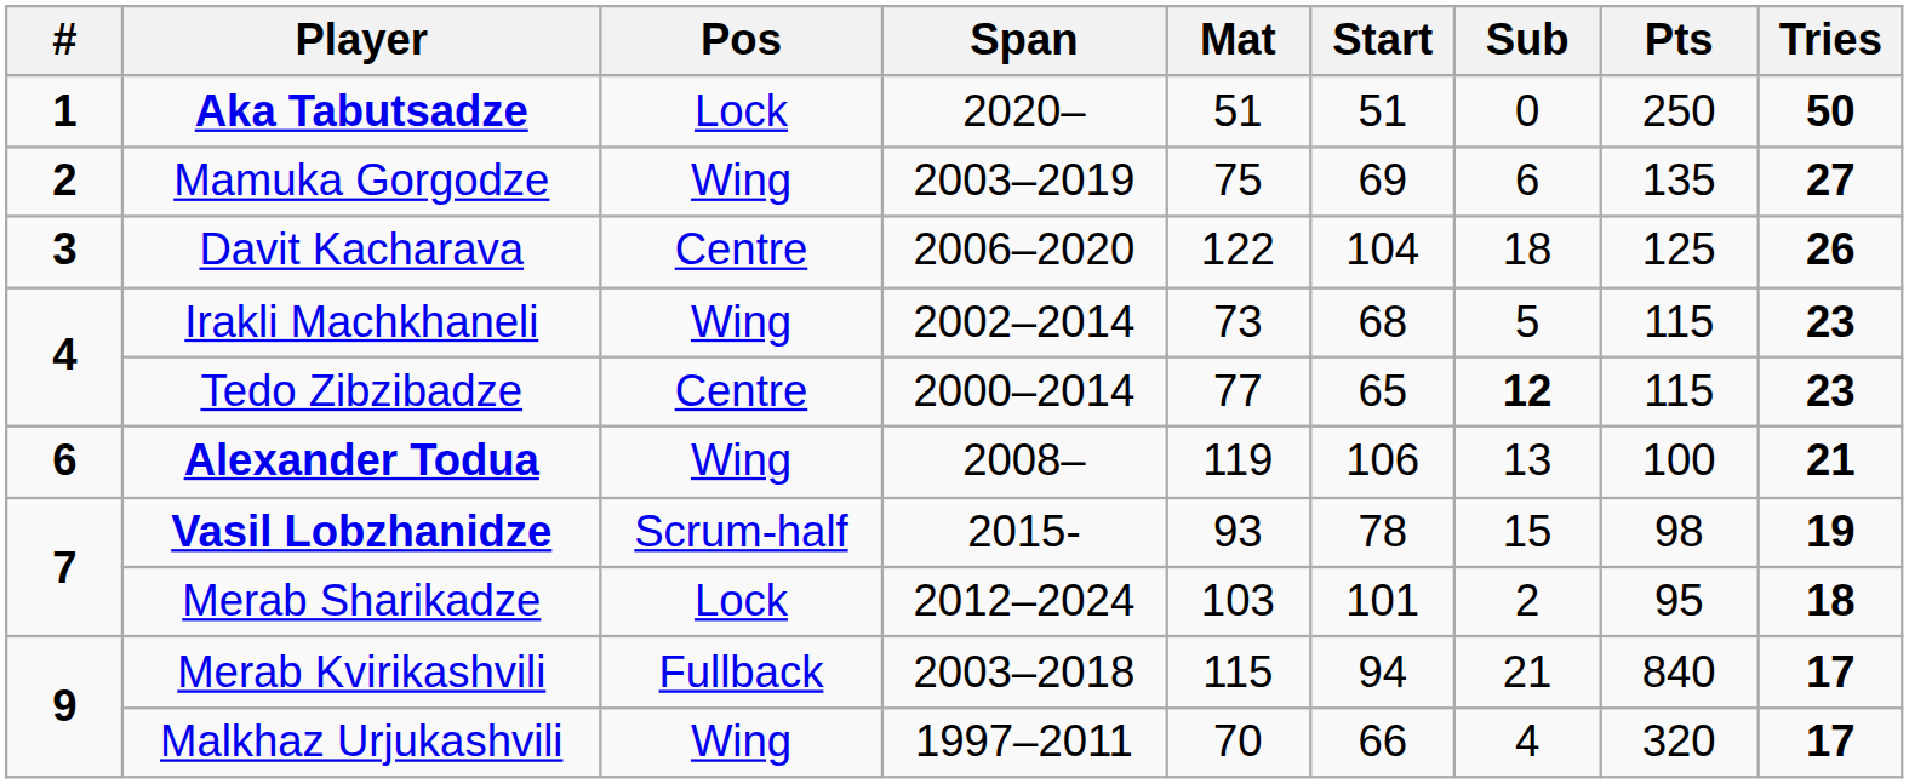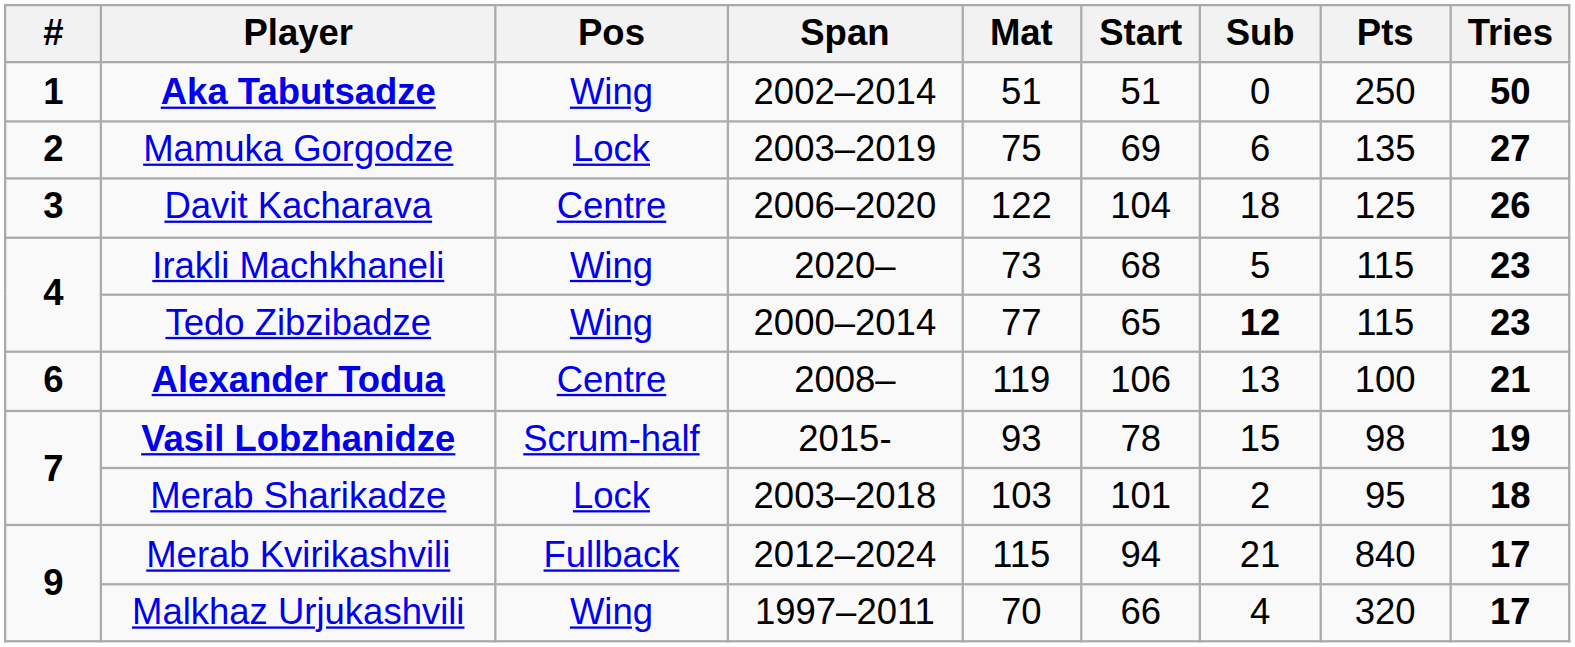 <table class="wikitable" style="font-size:100%; text-align:center;">
 <tr>
 <th style="width:35px;">#</th>
 <th style="width:165px;">Player</th>
 <th style="width:95px;">Pos</th>
 <th style="width:95px;">Span</th>
 <th style="width:45px;">Mat</th>
 <th style="width:45px;">Start</th>
 <th style="width:45px;">Sub</th>
 <th style="width:50px;">Pts</th>
 <th style="width:45px;">Tries</th>
 </tr>
 <tr>
 <td><strong>1</strong></td>
 <td><strong><a href='#'>Aka Tabutsadze</a></strong></td>
-<td><a href='#'>Lock</a></td>
-<td>2020–</td>
+<td><a href='#'>Wing</a></td>
+<td>2002–2014</td>
 <td>51</td>
 <td>51</td>
 <td>0</td>
 <td>250</td>
 <td><strong>50</strong></td>
 </tr>
 <tr>
 <td><strong>2</strong></td>
 <td><a href='#'>Mamuka Gorgodze</a></td>
-<td><a href='#'>Wing</a></td>
+<td><a href='#'>Lock</a></td>
 <td>2003–2019</td>
 <td>75</td>
 <td>69</td>
 <td>6</td>
 <td>135</td>
 <td><strong>27</strong></td>
 </tr>
 <tr>
 <td><strong>3</strong></td>
 <td><a href='#'>Davit Kacharava</a></td>
 <td><a href='#'>Centre</a></td>
 <td>2006–2020</td>
 <td>122</td>
 <td>104</td>
 <td>18</td>
 <td>125</td>
 <td><strong>26</strong></td>
 </tr>
 <tr>
 <td rowspan=2><strong>4</strong></td>
 <td><a href='#'>Irakli Machkhaneli</a></td>
 <td><a href='#'>Wing</a></td>
-<td>2002–2014</td>
+<td>2020–</td>
 <td>73</td>
 <td>68</td>
 <td>5</td>
 <td>115</td>
 <td><strong>23</strong></td>
 </tr>
 <tr>
 <td><a href='#'>Tedo Zibzibadze</a></td>
-<td><a href='#'>Centre</a></td>
+<td><a href='#'>Wing</a></td>
 <td>2000–2014</td>
 <td>77</td>
 <td>65</td>
 <td><strong>12</strong></td>
 <td>115</td>
 <td><strong>23</strong></td>
 </tr>
 <tr>
 <td><strong>6</strong></td>
 <td><strong><a href='#'>Alexander Todua</a></strong></td>
-<td><a href='#'>Wing</a></td>
+<td><a href='#'>Centre</a></td>
 <td>2008–</td>
 <td>119</td>
 <td>106</td>
 <td>13</td>
 <td>100</td>
 <td><strong>21</strong></td>
 </tr>
 <tr>
 <td rowspan=2><strong>7</strong></td>
 <td><strong><a href='#'>Vasil Lobzhanidze</a></strong></td>
 <td><a href='#'>Scrum-half</a></td>
 <td>2015-</td>
 <td>93</td>
 <td>78</td>
 <td>15</td>
 <td>98</td>
 <td><strong>19</strong></td>
 </tr>
 <tr>
 <td><a href='#'>Merab Sharikadze</a></td>
 <td><a href='#'>Lock</a></td>
-<td>2012–2024</td>
+<td>2003–2018</td>
 <td>103</td>
 <td>101</td>
 <td>2</td>
 <td>95</td>
 <td><strong>18</strong></td>
 </tr>
 <tr>
 <td rowspan=2><strong>9</strong></td>
 <td><a href='#'>Merab Kvirikashvili</a></td>
 <td><a href='#'>Fullback</a></td>
-<td>2003–2018</td>
+<td>2012–2024</td>
 <td>115</td>
 <td>94</td>
 <td>21</td>
 <td>840</td>
 <td><strong>17</strong></td>
 </tr>
 <tr>
 <td><a href='#'>Malkhaz Urjukashvili</a></td>
 <td><a href='#'>Wing</a></td>
 <td>1997–2011</td>
 <td>70</td>
 <td>66</td>
 <td>4</td>
 <td>320</td>
 <td><strong>17</strong></td>
 </tr>
 </table>
